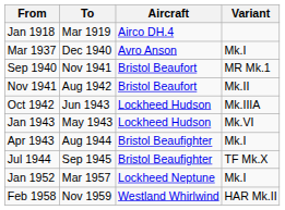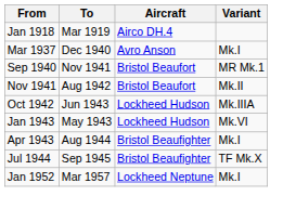 <table class="wikitable">
 <tr>
 <th>From</th>
 <th>To</th>
 <th>Aircraft</th>
 <th>Variant</th>
 </tr>
 <tr>
 <td>Jan 1918</td>
 <td>Mar 1919</td>
 <td><a href='#'>Airco DH.4</a></td>
 <td></td>
 </tr>
 <tr>
 <td>Mar 1937</td>
 <td>Dec 1940</td>
 <td><a href='#'>Avro Anson</a></td>
 <td>Mk.I</td>
 </tr>
 <tr>
 <td>Sep 1940</td>
 <td>Nov 1941</td>
 <td><a href='#'>Bristol Beaufort</a></td>
 <td>MR Mk.1</td>
 </tr>
 <tr>
 <td>Nov 1941</td>
 <td>Aug 1942</td>
 <td><a href='#'>Bristol Beaufort</a></td>
 <td>Mk.II</td>
 </tr>
 <tr>
 <td>Oct 1942</td>
 <td>Jun 1943</td>
 <td><a href='#'>Lockheed Hudson</a></td>
 <td>Mk.IIIA</td>
 </tr>
 <tr>
 <td>Jan 1943</td>
 <td>May 1943</td>
 <td><a href='#'>Lockheed Hudson</a></td>
 <td>Mk.VI</td>
 </tr>
 <tr>
 <td>Apr 1943</td>
 <td>Aug 1944</td>
 <td><a href='#'>Bristol Beaufighter</a></td>
 <td>Mk.I</td>
 </tr>
 <tr>
 <td>Jul 1944</td>
 <td>Sep 1945</td>
 <td><a href='#'>Bristol Beaufighter</a></td>
 <td>TF Mk.X</td>
 </tr>
 <tr>
 <td>Jan 1952</td>
 <td>Mar 1957</td>
 <td><a href='#'>Lockheed Neptune</a></td>
 <td>Mk.I</td>
 </tr>
-<tr>
-<td>Feb 1958</td>
-<td>Nov 1959</td>
-<td><a href='#'>Westland Whirlwind</a></td>
-<td>HAR Mk.II</td>
-</tr>
 </table>
